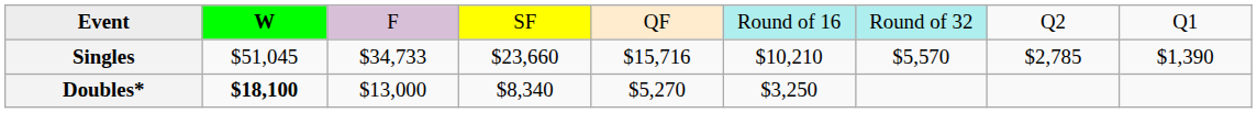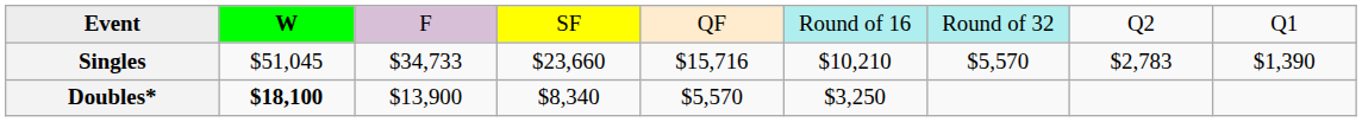 <table class=wikitable style=font-size:90%;text-align:center>
 <tr>
 <td style="width:130px; background:#ededed;"><strong>Event</strong></td>
 <td style="width:80px; background:lime;"><strong>W</strong></td>
 <td style="width:85px; background:thistle;">F</td>
 <td style="width:85px; background:#ff0;">SF</td>
 <td style="width:85px; background:#ffebcd;">QF</td>
 <td style="width:85px; background:#afeeee;">Round of 16</td>
 <td style="width:85px; background:#afeeee;">Round of 32</td>
 <td width=85>Q2</td>
 <td width=85>Q1</td>
 </tr>
 <tr>
 <td style="background:#f3f3f3;"><strong>Singles</strong></td>
 <td>$51,045</td>
 <td>$34,733</td>
 <td>$23,660</td>
 <td>$15,716</td>
 <td>$10,210</td>
 <td>$5,570</td>
-<td>$2,785</td>
+<td>$2,783</td>
 <td>$1,390</td>
 </tr>
 <tr>
 <td style="background:#f3f3f3;"><strong>Doubles*</strong></td>
 <td><strong>$18,100</strong></td>
-<td>$13,000</td>
+<td>$13,900</td>
 <td>$8,340</td>
-<td>$5,270</td>
+<td>$5,570</td>
 <td>$3,250</td>
 <td></td>
 <td></td>
 <td></td>
 </tr>
 </table>
